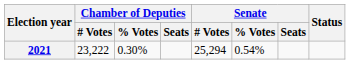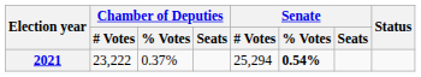 <table class="wikitable">
 <tr>
 <th rowspan=2>Election year</th>
 <th colspan=3><a href='#'>Chamber of Deputies</a></th>
 <th colspan=3><a href='#'>Senate</a></th>
 <th rowspan=2>Status</th>
 </tr>
 <tr>
 <th># Votes</th>
 <th>% Votes</th>
 <th>Seats</th>
 <th># Votes</th>
 <th>% Votes</th>
 <th>Seats</th>
 </tr>
 <tr>
 <th><a href='#'>2021</a></th>
 <td>23,222</td>
-<td>0.30%</td>
+<td>0.37%</td>
 <td></td>
 <td>25,294</td>
-<td>0.54%</td>
+<td><strong>0.54%</strong></td>
 <td></td>
 <td></td>
 </tr>
 </table>
